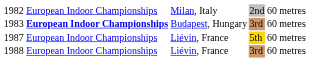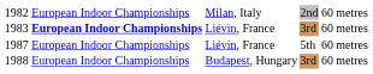 <table>
 <tr>
 <td>1982</td>
 <td><a href='#'>European Indoor Championships</a></td>
 <td><a href='#'>Milan</a>, Italy</td>
 <td bgcolor="silver">2nd</td>
 <td>60 metres</td>
 <td></td>
 <td></td>
 </tr>
 <tr>
 <td>1983</td>
 <td><strong><a href='#'>European Indoor Championships</a></strong></td>
-<td><a href='#'>Budapest</a>, Hungary</td>
+<td><a href='#'>Liévin</a>, France</td>
 <td bgcolor="cc9966">3rd</td>
 <td>60 metres</td>
 <td></td>
 <td></td>
 </tr>
 <tr>
 <td>1987</td>
 <td><a href='#'>European Indoor Championships</a></td>
 <td><a href='#'>Liévin</a>, France</td>
-<td style="background: gold;">5th</td>
+<td>5th</td>
 <td>60 metres</td>
 <td></td>
 <td></td>
 </tr>
 <tr>
 <td>1988</td>
 <td><a href='#'>European Indoor Championships</a></td>
-<td><a href='#'>Liévin</a>, France</td>
+<td><a href='#'>Budapest</a>, Hungary</td>
 <td bgcolor="cc9966">3rd</td>
 <td>60 metres</td>
 <td></td>
 <td></td>
 </tr>
 </table>
